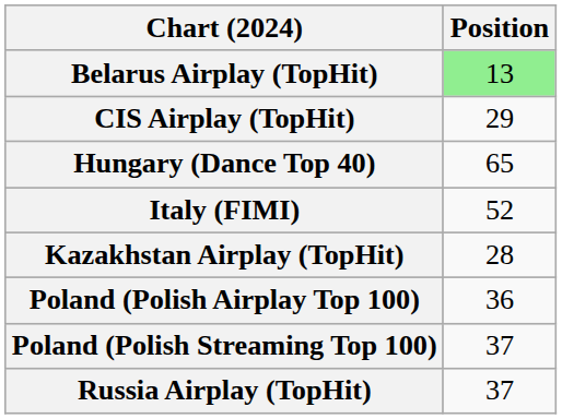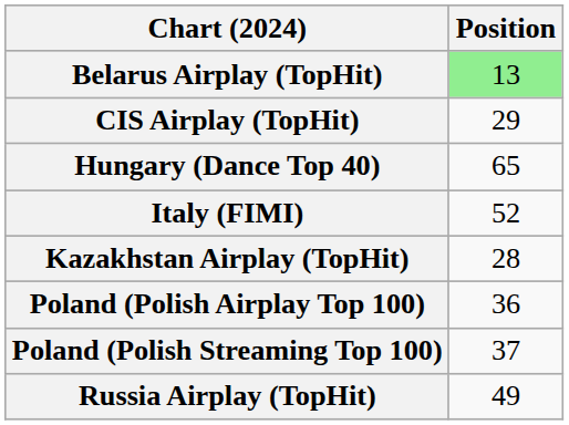 <table class="wikitable sortable plainrowheaders" style="text-align:center">
 <tr>
 <th scope="col">Chart (2024)</th>
 <th scope="col">Position</th>
 </tr>
 <tr>
 <th scope="row">Belarus Airplay (TopHit)</th>
 <td style="background: lightgreen;">13</td>
 </tr>
 <tr>
 <th scope="row">CIS Airplay (TopHit)</th>
 <td>29</td>
 </tr>
 <tr>
 <th scope="row">Hungary (Dance Top 40)</th>
 <td>65</td>
 </tr>
 <tr>
 <th scope="row">Italy (FIMI)</th>
 <td>52</td>
 </tr>
 <tr>
 <th scope="row">Kazakhstan Airplay (TopHit)</th>
 <td>28</td>
 </tr>
 <tr>
 <th scope="row">Poland (Polish Airplay Top 100)</th>
 <td>36</td>
 </tr>
 <tr>
 <th scope="row">Poland (Polish Streaming Top 100)</th>
 <td>37</td>
 </tr>
 <tr>
 <th scope="row">Russia Airplay (TopHit)</th>
-<td>37</td>
+<td>49</td>
 </tr>
 </table>
